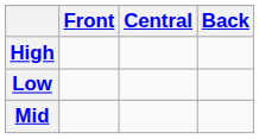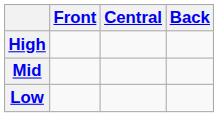 <table class="wikitable" style="text-align:center">
 <tr>
 <th></th>
 <th><a href='#'>Front</a></th>
 <th><a href='#'>Central</a></th>
 <th><a href='#'>Back</a></th>
 </tr>
 <tr align="center">
 <th><a href='#'>High</a></th>
 <td> </td>
 <td></td>
 <td> </td>
 </tr>
 <tr align="center">
+<th><a href='#'>Mid</a></th>
+<td> </td>
+<td> </td>
+<td> </td>
+</tr>
+<tr align="center">
 <th><a href='#'>Low</a></th>
 <td></td>
 <td> </td>
 <td></td>
 </tr>
-<tr align="center">
-<th><a href='#'>Mid</a></th>
-<td> </td>
-<td> </td>
-<td> </td>
-</tr>
 </table>
